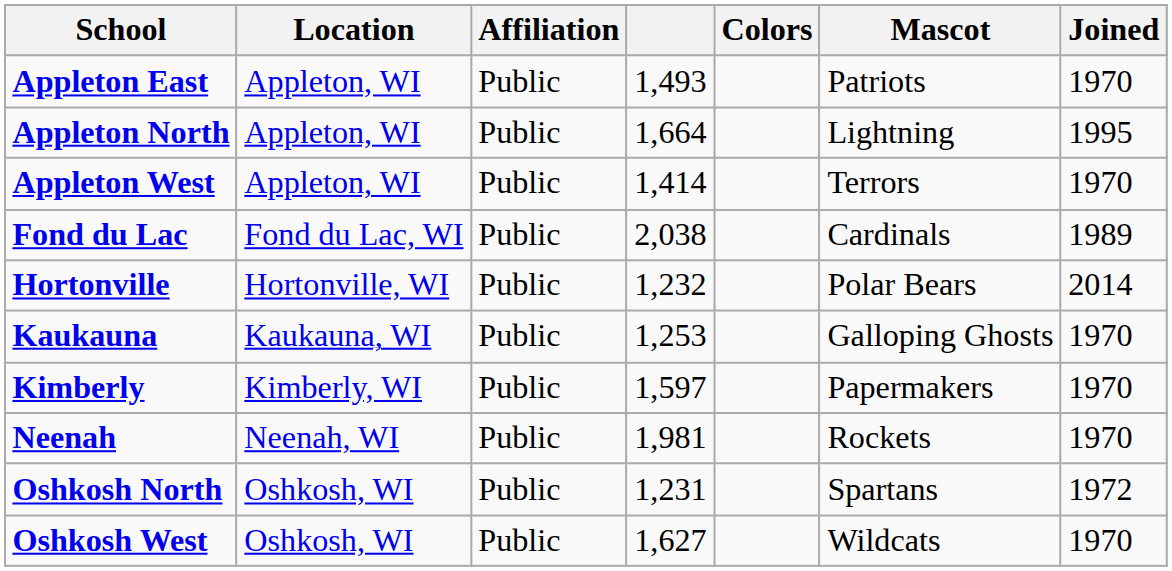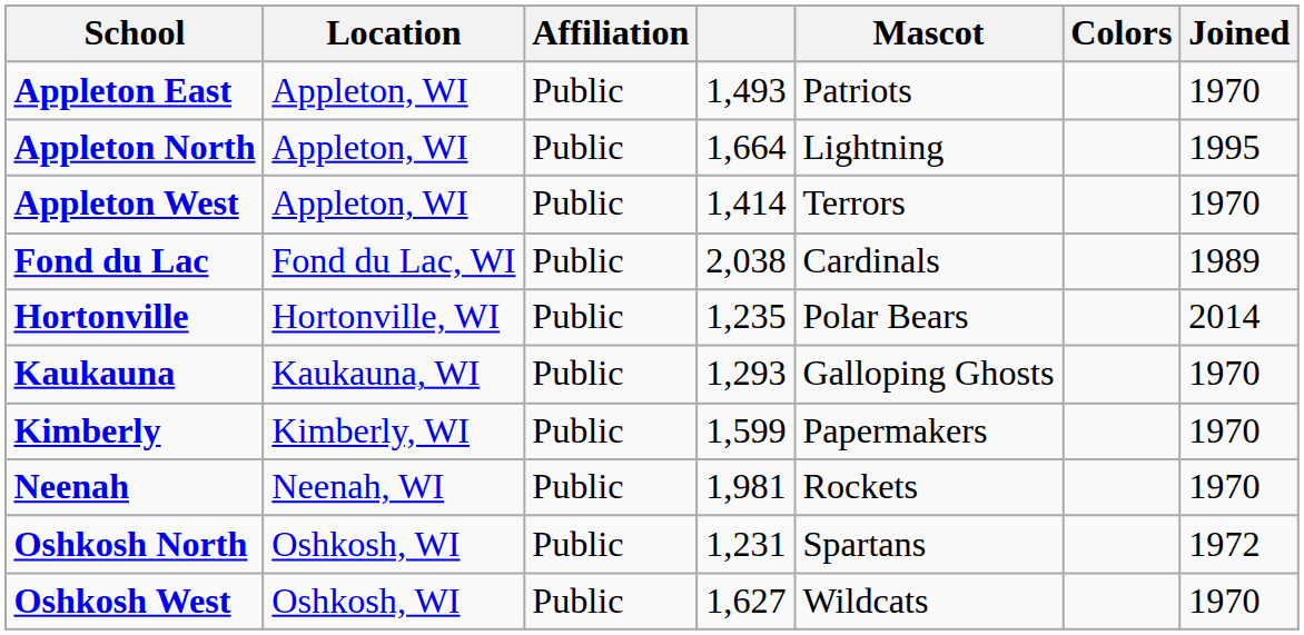 <table class="wikitable sortable">
 <tr>
 <th>School</th>
 <th>Location</th>
 <th>Affiliation</th>
 <th></th>
+<th>Mascot</th>
 <th>Colors</th>
-<th>Mascot</th>
 <th>Joined</th>
 </tr>
 <tr>
 <td><a href='#'><strong>Appleton East</strong></a></td>
 <td><a href='#'>Appleton, WI</a></td>
 <td>Public</td>
 <td>1,493</td>
+<td>Patriots</td>
 <td> </td>
-<td>Patriots</td>
 <td>1970</td>
 </tr>
 <tr>
 <td><a href='#'><strong>Appleton North</strong></a></td>
 <td><a href='#'>Appleton, WI</a></td>
 <td>Public</td>
 <td>1,664</td>
+<td>Lightning</td>
 <td> </td>
-<td>Lightning</td>
 <td>1995</td>
 </tr>
 <tr>
 <td><a href='#'><strong>Appleton West</strong></a></td>
 <td><a href='#'>Appleton, WI</a></td>
 <td>Public</td>
 <td>1,414</td>
+<td>Terrors</td>
 <td> </td>
-<td>Terrors</td>
 <td>1970</td>
 </tr>
 <tr>
 <td><a href='#'><strong>Fond du Lac</strong></a></td>
 <td><a href='#'>Fond du Lac, WI</a></td>
 <td>Public</td>
 <td>2,038</td>
+<td>Cardinals</td>
 <td> </td>
-<td>Cardinals</td>
 <td>1989</td>
 </tr>
 <tr>
 <td><a href='#'><strong>Hortonville</strong></a></td>
 <td><a href='#'>Hortonville, WI</a></td>
 <td>Public</td>
-<td>1,232</td>
+<td>1,235</td>
+<td>Polar Bears</td>
 <td> </td>
-<td>Polar Bears</td>
 <td>2014</td>
 </tr>
 <tr>
 <td><a href='#'><strong>Kaukauna</strong></a></td>
 <td><a href='#'>Kaukauna, WI</a></td>
 <td>Public</td>
-<td>1,253</td>
+<td>1,293</td>
+<td>Galloping Ghosts</td>
 <td> </td>
-<td>Galloping Ghosts</td>
 <td>1970</td>
 </tr>
 <tr>
 <td><a href='#'><strong>Kimberly</strong></a></td>
 <td><a href='#'>Kimberly, WI</a></td>
 <td>Public</td>
-<td>1,597</td>
+<td>1,599</td>
+<td>Papermakers</td>
 <td> </td>
-<td>Papermakers</td>
 <td>1970</td>
 </tr>
 <tr>
 <td><a href='#'><strong>Neenah</strong></a></td>
 <td><a href='#'>Neenah, WI</a></td>
 <td>Public</td>
 <td>1,981</td>
+<td>Rockets</td>
 <td> </td>
-<td>Rockets</td>
 <td>1970</td>
 </tr>
 <tr>
 <td><a href='#'><strong>Oshkosh North</strong></a></td>
 <td><a href='#'>Oshkosh, WI</a></td>
 <td>Public</td>
 <td>1,231</td>
+<td>Spartans</td>
 <td> </td>
-<td>Spartans</td>
 <td>1972</td>
 </tr>
 <tr>
 <td><a href='#'><strong>Oshkosh West</strong></a></td>
 <td><a href='#'>Oshkosh, WI</a></td>
 <td>Public</td>
 <td>1,627</td>
+<td>Wildcats</td>
 <td> </td>
-<td>Wildcats</td>
 <td>1970</td>
 </tr>
 </table>
